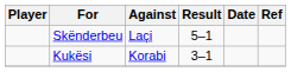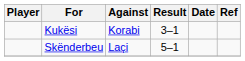 <table class="wikitable">
 <tr>
 <th>Player</th>
 <th>For</th>
 <th>Against</th>
 <th style="text-align:center">Result</th>
 <th>Date</th>
 <th>Ref</th>
 </tr>
 <tr>
 <td> </td>
+<td><a href='#'>Kukësi</a></td>
+<td><a href='#'>Korabi</a></td>
+<td style="text-align:center;">3–1</td>
+<td></td>
+<td></td>
+</tr>
+<tr>
+<td> </td>
 <td><a href='#'>Skënderbeu</a></td>
 <td><a href='#'>Laçi</a></td>
 <td style="text-align:center;">5–1</td>
 <td></td>
 <td></td>
 </tr>
 <tr>
-<td> </td>
-<td><a href='#'>Kukësi</a></td>
-<td><a href='#'>Korabi</a></td>
-<td style="text-align:center;">3–1</td>
-<td></td>
-<td></td>
-</tr>
-<tr>
 </tr>
 </table>
